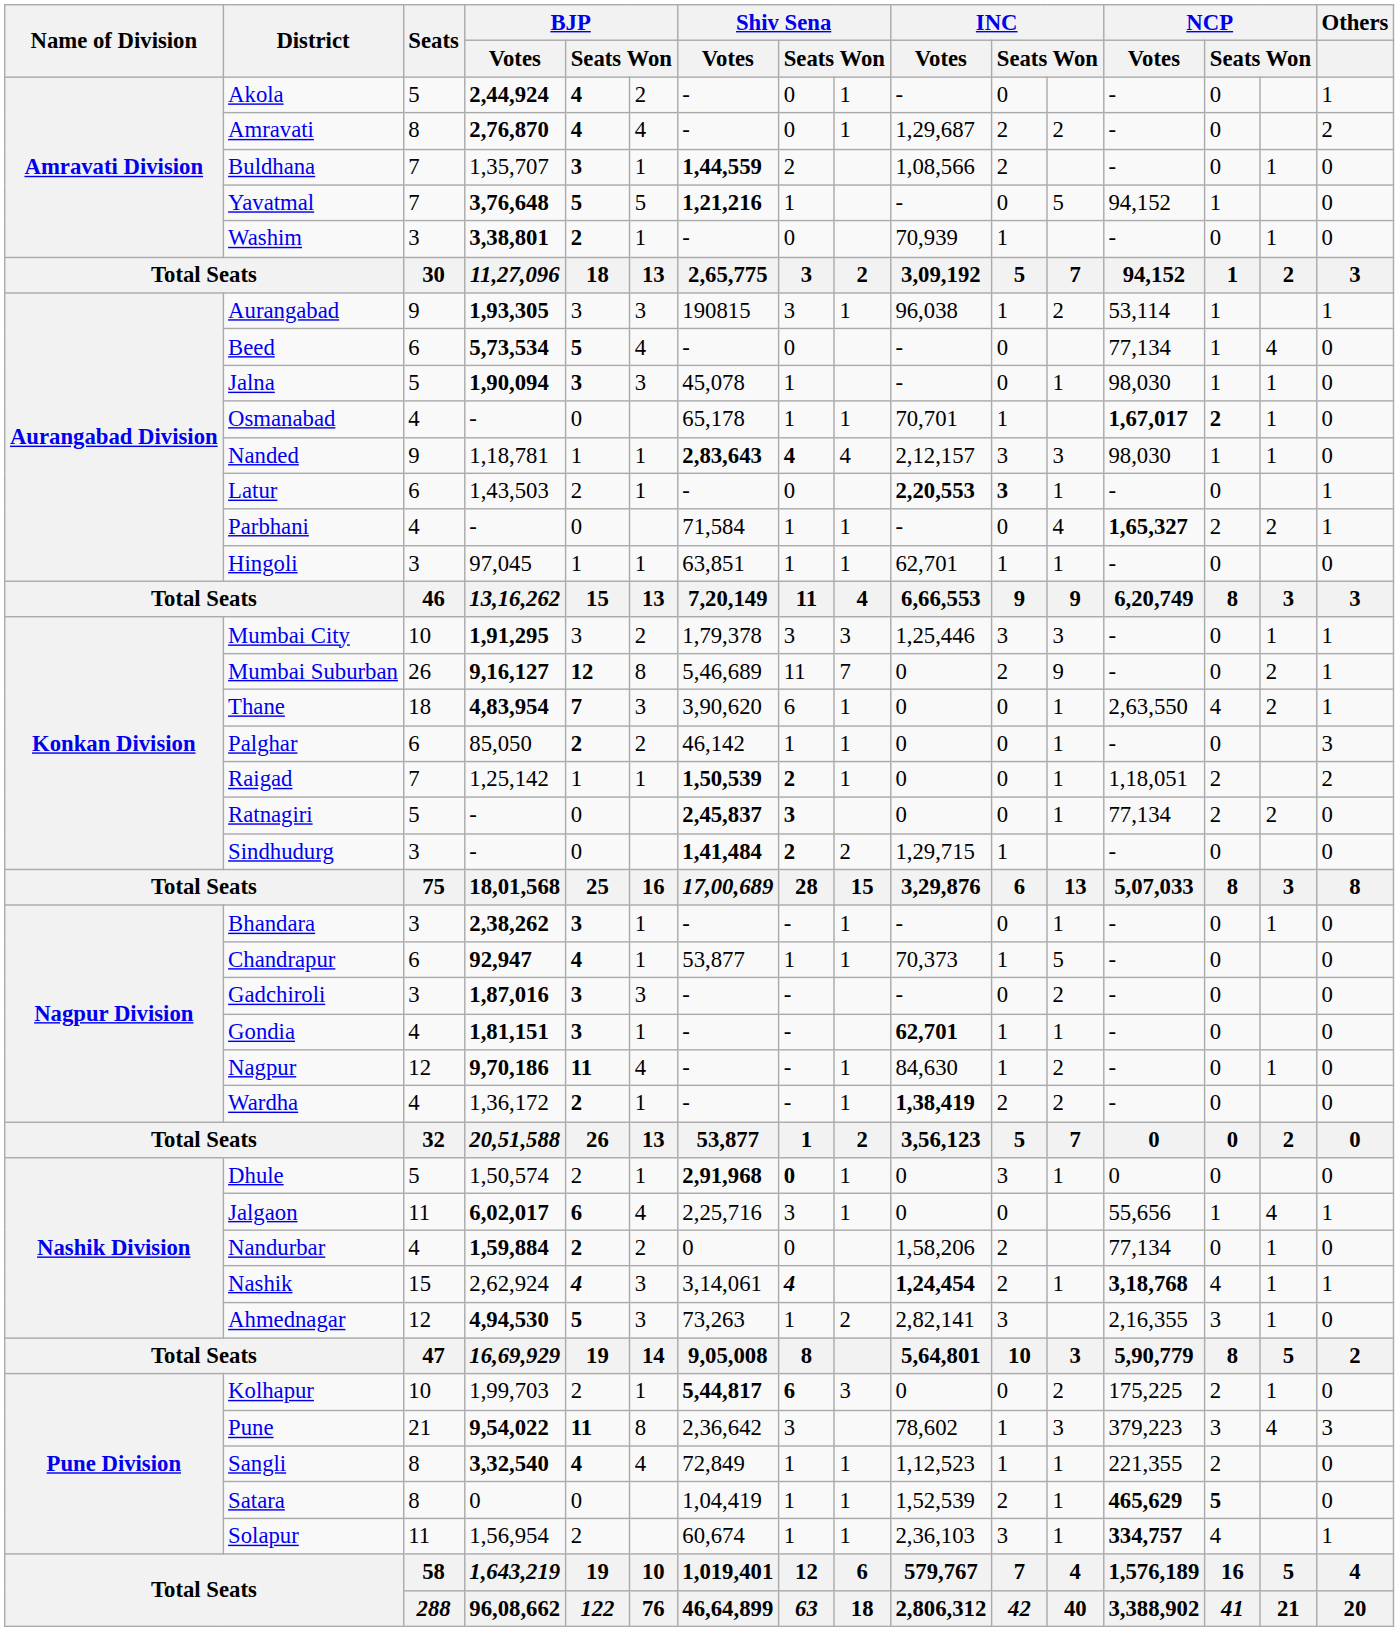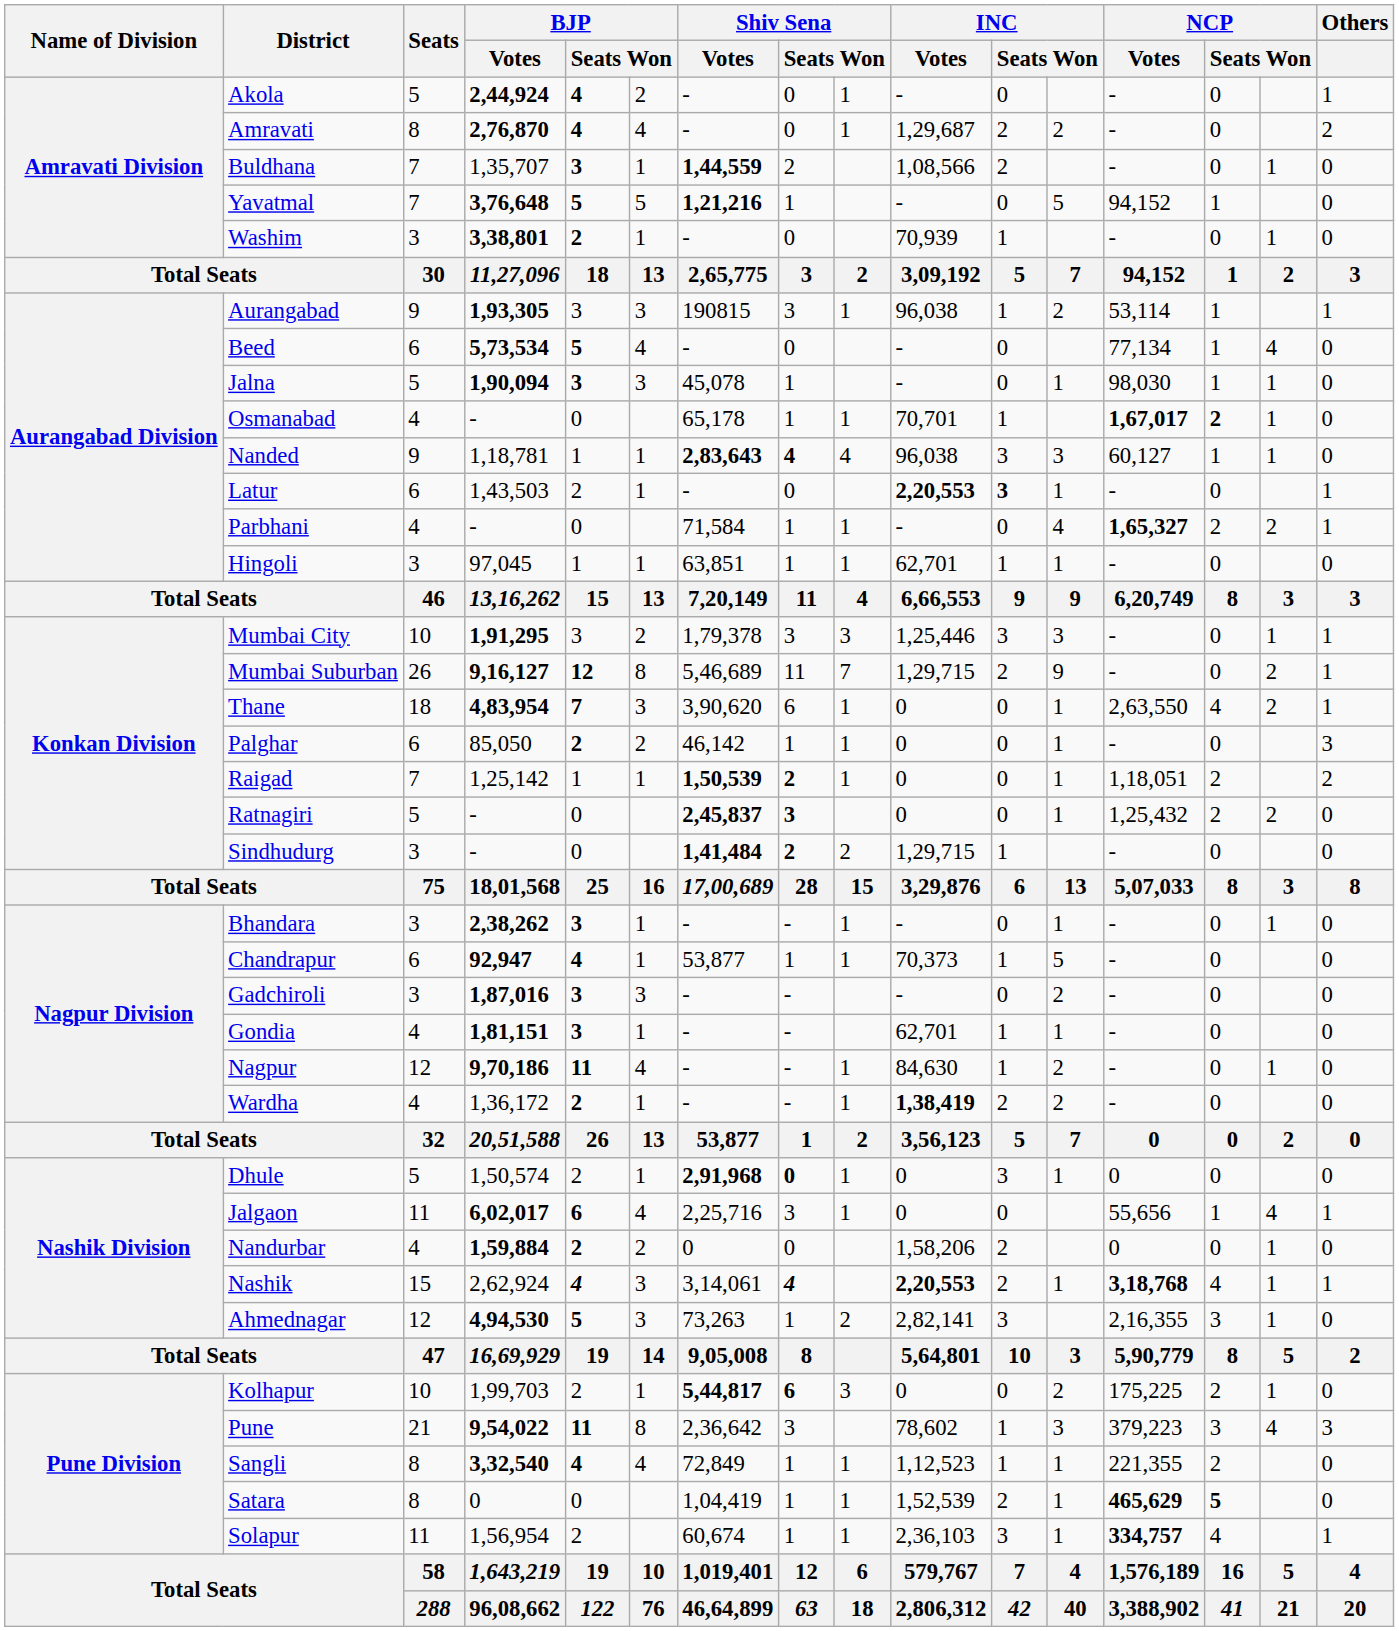 <table class="wikitable sortable">
 <tr>
 <th rowspan="2">Name of Division</th>
 <th rowspan="2">District</th>
 <th rowspan="2">Seats</th>
 <th colspan="3"><a href='#'>BJP</a></th>
 <th colspan="3"><a href='#'>Shiv Sena</a></th>
 <th colspan="3"><a href='#'>INC</a></th>
 <th colspan="3"><a href='#'>NCP</a></th>
 <th>Others</th>
 </tr>
 <tr>
 <th>Votes</th>
 <th colspan="2">Seats Won</th>
 <th>Votes</th>
 <th colspan="2">Seats Won</th>
 <th>Votes</th>
 <th colspan="2">Seats Won</th>
 <th>Votes</th>
 <th colspan="2">Seats Won</th>
 <th></th>
 </tr>
 <tr>
 <th rowspan="5"><a href='#'>Amravati Division</a></th>
 <td><a href='#'>Akola</a></td>
 <td>5</td>
 <td><strong>2,44,924</strong></td>
 <td><strong>4</strong></td>
 <td> 2</td>
 <td>-</td>
 <td>0</td>
 <td> 1</td>
 <td>-</td>
 <td>0</td>
 <td></td>
 <td>-</td>
 <td>0</td>
 <td></td>
 <td>1</td>
 </tr>
 <tr>
 <td><a href='#'>Amravati</a></td>
 <td>8</td>
 <td><strong>2,76,870</strong></td>
 <td><strong>4</strong></td>
 <td> 4</td>
 <td>-</td>
 <td>0</td>
 <td> 1</td>
 <td>1,29,687</td>
 <td>2</td>
 <td> 2</td>
 <td>-</td>
 <td>0</td>
 <td></td>
 <td>2</td>
 </tr>
 <tr>
 <td><a href='#'>Buldhana</a></td>
 <td>7</td>
 <td>1,35,707</td>
 <td><strong>3</strong></td>
 <td> 1</td>
 <td><strong>1,44,559</strong></td>
 <td>2</td>
 <td></td>
 <td>1,08,566</td>
 <td>2</td>
 <td></td>
 <td>-</td>
 <td>0</td>
 <td> 1</td>
 <td>0</td>
 </tr>
 <tr>
 <td><a href='#'>Yavatmal</a></td>
 <td>7</td>
 <td><strong>3,76,648</strong></td>
 <td><strong>5</strong></td>
 <td> 5</td>
 <td><strong>1,21,216</strong></td>
 <td>1</td>
 <td></td>
 <td>-</td>
 <td>0</td>
 <td> 5</td>
 <td>94,152</td>
 <td>1</td>
 <td></td>
 <td>0</td>
 </tr>
 <tr>
 <td><a href='#'>Washim</a></td>
 <td>3</td>
 <td><strong>3,38,801</strong></td>
 <td><strong>2</strong></td>
 <td> 1</td>
 <td>-</td>
 <td>0</td>
 <td></td>
 <td>70,939</td>
 <td>1</td>
 <td></td>
 <td>-</td>
 <td>0</td>
 <td> 1</td>
 <td>0</td>
 </tr>
 <tr>
 <th colspan="2">Total Seats</th>
 <th>30</th>
 <th><em>11,27,096</em></th>
 <th>18</th>
 <th> 13</th>
 <th>2,65,775</th>
 <th>3</th>
 <th> 2</th>
 <th>3,09,192</th>
 <th>5</th>
 <th> 7</th>
 <th>94,152</th>
 <th>1</th>
 <th> 2</th>
 <th>3</th>
 </tr>
 <tr>
 <th rowspan="8"><a href='#'>Aurangabad Division</a></th>
 <td><a href='#'>Aurangabad</a></td>
 <td>9</td>
 <td><strong>1,93,305</strong></td>
 <td>3</td>
 <td> 3</td>
 <td>190815</td>
 <td>3</td>
 <td> 1</td>
 <td>96,038</td>
 <td>1</td>
 <td> 2</td>
 <td>53,114</td>
 <td>1</td>
 <td></td>
 <td>1</td>
 </tr>
 <tr>
 <td><a href='#'>Beed</a></td>
 <td>6</td>
 <td><strong>5,73,534</strong></td>
 <td><strong>5</strong></td>
 <td> 4</td>
 <td>-</td>
 <td>0</td>
 <td></td>
 <td>-</td>
 <td>0</td>
 <td></td>
 <td>77,134</td>
 <td>1</td>
 <td> 4</td>
 <td>0</td>
 </tr>
 <tr>
 <td><a href='#'>Jalna</a></td>
 <td>5</td>
 <td><strong>1,90,094</strong></td>
 <td><strong>3</strong></td>
 <td> 3</td>
 <td>45,078</td>
 <td>1</td>
 <td></td>
 <td>-</td>
 <td>0</td>
 <td> 1</td>
 <td>98,030</td>
 <td>1</td>
 <td> 1</td>
 <td>0</td>
 </tr>
 <tr>
 <td><a href='#'>Osmanabad</a></td>
 <td>4</td>
 <td>-</td>
 <td>0</td>
 <td></td>
 <td>65,178</td>
 <td>1</td>
 <td> 1</td>
 <td>70,701</td>
 <td>1</td>
 <td></td>
 <td><strong>1,67,017</strong></td>
 <td><strong>2</strong></td>
 <td> 1</td>
 <td>0</td>
 </tr>
 <tr>
 <td><a href='#'>Nanded</a></td>
 <td>9</td>
 <td>1,18,781</td>
 <td>1</td>
 <td> 1</td>
 <td><strong>2,83,643</strong></td>
 <td><strong>4</strong></td>
 <td> 4</td>
-<td>2,12,157</td>
+<td>96,038</td>
 <td>3</td>
 <td> 3</td>
-<td>98,030</td>
+<td>60,127</td>
 <td>1</td>
 <td> 1</td>
 <td>0</td>
 </tr>
 <tr>
 <td><a href='#'>Latur</a></td>
 <td>6</td>
 <td>1,43,503</td>
 <td>2</td>
 <td> 1</td>
 <td>-</td>
 <td>0</td>
 <td></td>
 <td><strong>2,20,553</strong></td>
 <td><strong>3</strong></td>
 <td> 1</td>
 <td>-</td>
 <td>0</td>
 <td></td>
 <td>1</td>
 </tr>
 <tr>
 <td><a href='#'>Parbhani</a></td>
 <td>4</td>
 <td>-</td>
 <td>0</td>
 <td></td>
 <td>71,584</td>
 <td>1</td>
 <td> 1</td>
 <td>-</td>
 <td>0</td>
 <td> 4</td>
 <td><strong>1,65,327</strong></td>
 <td>2</td>
 <td> 2</td>
 <td>1</td>
 </tr>
 <tr>
 <td><a href='#'>Hingoli</a></td>
 <td>3</td>
 <td>97,045</td>
 <td>1</td>
 <td> 1</td>
 <td>63,851</td>
 <td>1</td>
 <td> 1</td>
 <td>62,701</td>
 <td>1</td>
 <td> 1</td>
 <td>-</td>
 <td>0</td>
 <td></td>
 <td>0</td>
 </tr>
 <tr>
 <th colspan="2">Total Seats</th>
 <th>46</th>
 <th><strong><em>13,16,262</em></strong></th>
 <th>15</th>
 <th> 13</th>
 <th>7,20,149</th>
 <th>11</th>
 <th> 4</th>
 <th>6,66,553</th>
 <th>9</th>
 <th> 9</th>
 <th>6,20,749</th>
 <th>8</th>
 <th> 3</th>
 <th>3</th>
 </tr>
 <tr>
 <th rowspan="7"><a href='#'>Konkan Division</a></th>
 <td><a href='#'>Mumbai City</a></td>
 <td>10</td>
 <td><strong>1,91,295</strong></td>
 <td>3</td>
 <td> 2</td>
 <td>1,79,378</td>
 <td>3</td>
 <td> 3</td>
 <td>1,25,446</td>
 <td>3</td>
 <td> 3</td>
 <td>-</td>
 <td>0</td>
 <td> 1</td>
 <td>1</td>
 </tr>
 <tr>
 <td><a href='#'>Mumbai Suburban</a></td>
 <td>26</td>
 <td><strong>9,16,127</strong></td>
 <td><strong>12</strong></td>
 <td> 8</td>
 <td>5,46,689</td>
 <td>11</td>
 <td> 7</td>
-<td>0</td>
+<td>1,29,715</td>
 <td>2</td>
 <td> 9</td>
 <td>-</td>
 <td>0</td>
 <td> 2</td>
 <td>1</td>
 </tr>
 <tr>
 <td><a href='#'>Thane</a></td>
 <td>18</td>
 <td><strong>4,83,954</strong></td>
 <td><strong>7</strong></td>
 <td> 3</td>
 <td>3,90,620</td>
 <td>6</td>
 <td> 1</td>
 <td>0</td>
 <td>0</td>
 <td> 1</td>
 <td>2,63,550</td>
 <td>4</td>
 <td> 2</td>
 <td>1</td>
 </tr>
 <tr>
 <td><a href='#'>Palghar</a></td>
 <td>6</td>
 <td>85,050</td>
 <td><strong>2</strong></td>
 <td> 2</td>
 <td>46,142</td>
 <td>1</td>
 <td> 1</td>
 <td>0</td>
 <td>0</td>
 <td> 1</td>
 <td>-</td>
 <td>0</td>
 <td></td>
 <td>3</td>
 </tr>
 <tr>
 <td><a href='#'>Raigad</a></td>
 <td>7</td>
 <td>1,25,142</td>
 <td>1</td>
 <td> 1</td>
 <td><strong>1,50,539</strong></td>
 <td><strong>2</strong></td>
 <td> 1</td>
 <td>0</td>
 <td>0</td>
 <td> 1</td>
 <td>1,18,051</td>
 <td>2</td>
 <td></td>
 <td>2</td>
 </tr>
 <tr>
 <td><a href='#'>Ratnagiri</a></td>
 <td>5</td>
 <td>-</td>
 <td>0</td>
 <td></td>
 <td><strong>2,45,837</strong></td>
 <td><strong>3</strong></td>
 <td></td>
 <td>0</td>
 <td>0</td>
 <td> 1</td>
-<td>77,134</td>
+<td>1,25,432</td>
 <td>2</td>
 <td> 2</td>
 <td>0</td>
 </tr>
 <tr>
 <td><a href='#'>Sindhudurg</a></td>
 <td>3</td>
 <td>-</td>
 <td>0</td>
 <td></td>
 <td><strong>1,41,484</strong></td>
 <td><strong>2</strong></td>
 <td> 2</td>
 <td>1,29,715</td>
 <td>1</td>
 <td></td>
 <td>-</td>
 <td>0</td>
 <td></td>
 <td>0</td>
 </tr>
 <tr>
 <th colspan="2">Total Seats</th>
 <th>75</th>
 <th>18,01,568</th>
 <th>25</th>
 <th> 16</th>
 <th><em>17,00,689</em></th>
 <th>28</th>
 <th> 15</th>
 <th><strong>3,29,876</strong></th>
 <th>6</th>
 <th> 13</th>
 <th>5,07,033</th>
 <th>8</th>
 <th> 3</th>
 <th>8</th>
 </tr>
 <tr>
 <th rowspan="6"><a href='#'>Nagpur Division</a></th>
 <td><a href='#'>Bhandara</a></td>
 <td>3</td>
 <td><strong>2,38,262</strong></td>
 <td><strong>3</strong></td>
 <td> 1</td>
 <td>-</td>
 <td>-</td>
 <td> 1</td>
 <td>-</td>
 <td>0</td>
 <td> 1</td>
 <td>-</td>
 <td>0</td>
 <td> 1</td>
 <td>0</td>
 </tr>
 <tr>
 <td><a href='#'>Chandrapur</a></td>
 <td>6</td>
 <td><strong>92,947</strong></td>
 <td><strong>4</strong></td>
 <td> 1</td>
 <td>53,877</td>
 <td>1</td>
 <td> 1</td>
 <td>70,373</td>
 <td>1</td>
 <td> 5</td>
 <td>-</td>
 <td>0</td>
 <td></td>
 <td>0</td>
 </tr>
 <tr>
 <td><a href='#'>Gadchiroli</a></td>
 <td>3</td>
 <td><strong>1,87,016</strong></td>
 <td><strong>3</strong></td>
 <td> 3</td>
 <td>-</td>
 <td>-</td>
 <td></td>
 <td>-</td>
 <td>0</td>
 <td> 2</td>
 <td>-</td>
 <td>0</td>
 <td></td>
 <td>0</td>
 </tr>
 <tr>
 <td><a href='#'>Gondia</a></td>
 <td>4</td>
 <td><strong>1,81,151</strong></td>
 <td><strong>3</strong></td>
 <td> 1</td>
 <td>-</td>
 <td>-</td>
 <td></td>
-<td><strong>62,701</strong></td>
+<td>62,701</td>
 <td>1</td>
 <td> 1</td>
 <td>-</td>
 <td>0</td>
 <td></td>
 <td>0</td>
 </tr>
 <tr>
 <td><a href='#'>Nagpur</a></td>
 <td>12</td>
 <td><strong>9,70,186</strong></td>
 <td><strong>11</strong></td>
 <td> 4</td>
 <td>-</td>
 <td>-</td>
 <td> 1</td>
 <td>84,630</td>
 <td>1</td>
 <td> 2</td>
 <td>-</td>
 <td>0</td>
 <td> 1</td>
 <td>0</td>
 </tr>
 <tr>
 <td><a href='#'>Wardha</a></td>
 <td>4</td>
 <td>1,36,172</td>
 <td><strong>2</strong></td>
 <td> 1</td>
 <td>-</td>
 <td>-</td>
 <td> 1</td>
 <td><strong>1,38,419</strong></td>
 <td>2</td>
 <td> 2</td>
 <td>-</td>
 <td>0</td>
 <td></td>
 <td>0</td>
 </tr>
 <tr>
 <th colspan="2">Total Seats</th>
 <th>32</th>
 <th><em>20,51,588</em></th>
 <th>26</th>
 <th> 13</th>
 <th>53,877</th>
 <th>1</th>
 <th> 2</th>
 <th>3,56,123</th>
 <th>5</th>
 <th> 7</th>
 <th>0</th>
 <th>0</th>
 <th> 2</th>
 <th>0</th>
 </tr>
 <tr>
 <th rowspan="5"><a href='#'>Nashik Division</a></th>
 <td><a href='#'>Dhule</a></td>
 <td>5</td>
 <td>1,50,574</td>
 <td>2</td>
 <td> 1</td>
 <td><strong>2,91,968</strong></td>
 <td><strong>0</strong></td>
 <td> 1</td>
 <td>0</td>
 <td>3</td>
 <td> 1</td>
 <td>0</td>
 <td>0</td>
 <td></td>
 <td>0</td>
 </tr>
 <tr>
 <td><a href='#'>Jalgaon</a></td>
 <td>11</td>
 <td><strong>6,02,017</strong></td>
 <td><strong>6</strong></td>
 <td> 4</td>
 <td>2,25,716</td>
 <td>3</td>
 <td> 1</td>
 <td>0</td>
 <td>0</td>
 <td></td>
 <td>55,656</td>
 <td>1</td>
 <td> 4</td>
 <td>1</td>
 </tr>
 <tr>
 <td><a href='#'>Nandurbar</a></td>
 <td>4</td>
 <td><strong>1,59,884</strong></td>
 <td><strong>2</strong></td>
 <td> 2</td>
 <td>0</td>
 <td>0</td>
 <td></td>
 <td>1,58,206</td>
 <td>2</td>
 <td></td>
-<td>77,134</td>
+<td>0</td>
 <td>0</td>
 <td> 1</td>
 <td>0</td>
 </tr>
 <tr>
 <td><a href='#'>Nashik</a></td>
 <td>15</td>
 <td>2,62,924</td>
 <td><strong><em>4</em></strong></td>
 <td> 3</td>
 <td>3,14,061</td>
 <td><strong><em>4</em></strong></td>
 <td></td>
-<td><strong>1,24,454</strong></td>
+<td><strong>2,20,553</strong></td>
 <td>2</td>
 <td> 1</td>
 <td><strong>3,18,768</strong></td>
 <td>4</td>
 <td> 1</td>
 <td>1</td>
 </tr>
 <tr>
 <td><a href='#'>Ahmednagar</a></td>
 <td>12</td>
 <td><strong>4,94,530</strong></td>
 <td><strong>5</strong></td>
 <td> 3</td>
 <td>73,263</td>
 <td>1</td>
 <td> 2</td>
 <td>2,82,141</td>
 <td>3</td>
 <td></td>
 <td>2,16,355</td>
 <td>3</td>
 <td> 1</td>
 <td>0</td>
 </tr>
 <tr>
 <th colspan="2">Total Seats</th>
 <th>47</th>
 <th><em>16,69,929</em></th>
 <th>19</th>
 <th> 14</th>
 <th>9,05,008</th>
 <th>8</th>
 <th></th>
 <th>5,64,801</th>
 <th>10</th>
 <th> 3</th>
 <th>5,90,779</th>
 <th>8</th>
 <th> 5</th>
 <th>2</th>
 </tr>
 <tr>
 <th rowspan="5"><a href='#'>Pune Division</a></th>
 <td><a href='#'>Kolhapur</a></td>
 <td>10</td>
 <td>1,99,703</td>
 <td>2</td>
 <td> 1</td>
 <td><strong>5,44,817</strong></td>
 <td><strong>6</strong></td>
 <td> 3</td>
 <td>0</td>
 <td>0</td>
 <td> 2</td>
 <td>175,225</td>
 <td>2</td>
 <td> 1</td>
 <td>0</td>
 </tr>
 <tr>
 <td><a href='#'>Pune</a></td>
 <td>21</td>
 <td><strong>9,54,022</strong></td>
 <td><strong>11</strong></td>
 <td> 8</td>
 <td>2,36,642</td>
 <td>3</td>
 <td></td>
 <td>78,602</td>
 <td>1</td>
 <td> 3</td>
 <td>379,223</td>
 <td>3</td>
 <td> 4</td>
 <td>3</td>
 </tr>
 <tr>
 <td><a href='#'>Sangli</a></td>
 <td>8</td>
 <td><strong>3,32,540</strong></td>
 <td><strong>4</strong></td>
 <td> 4</td>
 <td>72,849</td>
 <td>1</td>
 <td> 1</td>
 <td>1,12,523</td>
 <td>1</td>
 <td> 1</td>
 <td>221,355</td>
 <td>2</td>
 <td></td>
 <td>0</td>
 </tr>
 <tr>
 <td><a href='#'>Satara</a></td>
 <td>8</td>
 <td>0</td>
 <td>0</td>
 <td></td>
 <td>1,04,419</td>
 <td>1</td>
 <td> 1</td>
 <td>1,52,539</td>
 <td>2</td>
 <td> 1</td>
 <td><strong>465,629</strong></td>
 <td><strong>5</strong></td>
 <td></td>
 <td>0</td>
 </tr>
 <tr>
 <td><a href='#'>Solapur</a></td>
 <td>11</td>
 <td>1,56,954</td>
 <td>2</td>
 <td></td>
 <td>60,674</td>
 <td>1</td>
 <td> 1</td>
 <td>2,36,103</td>
 <td>3</td>
 <td> 1</td>
 <td><strong>334,757</strong></td>
 <td>4</td>
 <td></td>
 <td>1</td>
 </tr>
 <tr>
 <th colspan="2" rowspan="2">Total Seats</th>
 <th>58</th>
 <th><em>1,643,219</em></th>
 <th>19</th>
 <th> 10</th>
 <th>1,019,401</th>
 <th>12</th>
 <th> 6</th>
 <th>579,767</th>
 <th>7</th>
 <th> 4</th>
 <th>1,576,189</th>
 <th>16</th>
 <th> 5</th>
 <th>4</th>
 </tr>
 <tr>
 <th><em>288</em></th>
 <th>96,08,662</th>
 <th><em>122</em></th>
 <th> 76</th>
 <th>46,64,899</th>
 <th><em>63</em></th>
 <th> 18</th>
 <th>2,806,312</th>
 <th><em>42</em></th>
 <th> 40</th>
 <th>3,388,902</th>
 <th><em>41</em></th>
 <th> 21</th>
 <th>20</th>
 </tr>
 </table>
